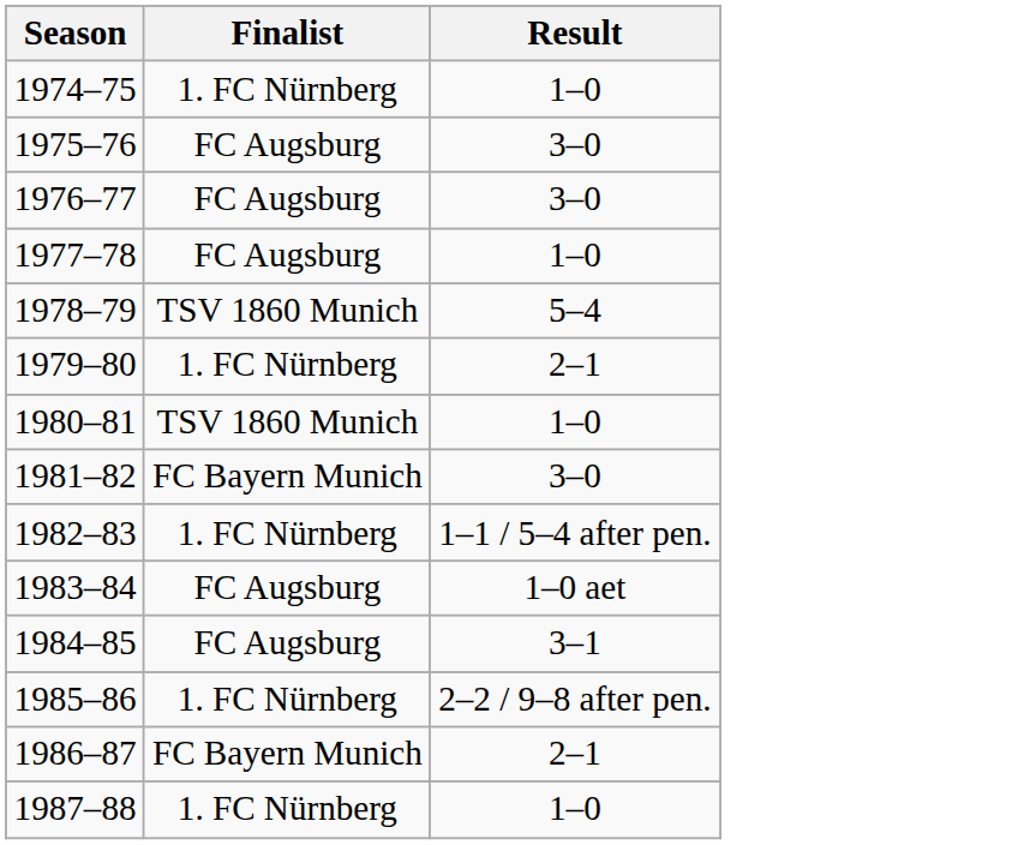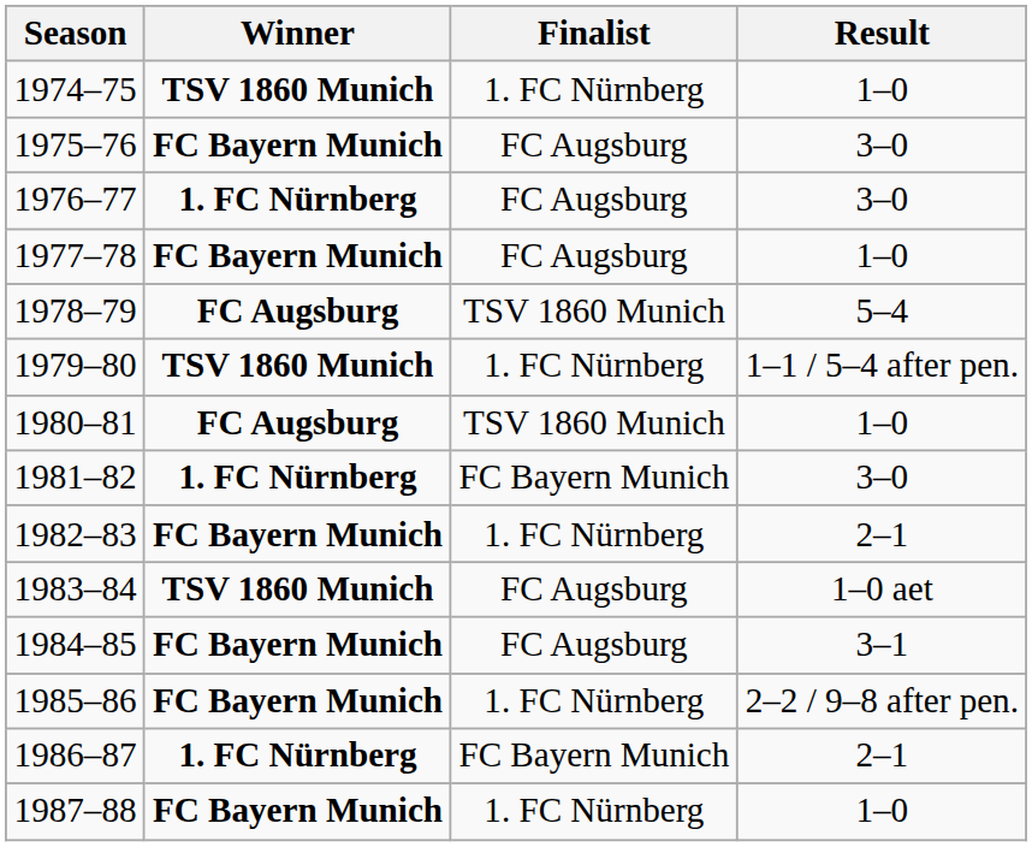 <table class="wikitable">
 <tr>
 <th>Season</th>
+<th>Winner</th>
 <th>Finalist</th>
 <th>Result</th>
 </tr>
 <tr align="center">
 <td>1974–75</td>
+<td><strong>TSV 1860 Munich</strong></td>
 <td>1. FC Nürnberg</td>
 <td>1–0</td>
 </tr>
 <tr align="center">
 <td>1975–76</td>
+<td><strong>FC Bayern Munich</strong></td>
 <td>FC Augsburg</td>
 <td>3–0</td>
 </tr>
 <tr align="center">
 <td>1976–77</td>
+<td><strong>1. FC Nürnberg</strong></td>
 <td>FC Augsburg</td>
 <td>3–0</td>
 </tr>
 <tr align="center">
 <td>1977–78</td>
+<td><strong>FC Bayern Munich</strong></td>
 <td>FC Augsburg</td>
 <td>1–0</td>
 </tr>
 <tr align="center">
 <td>1978–79</td>
+<td><strong>FC Augsburg</strong></td>
 <td>TSV 1860 Munich</td>
 <td>5–4</td>
 </tr>
 <tr align="center">
 <td>1979–80</td>
+<td><strong>TSV 1860 Munich</strong></td>
 <td>1. FC Nürnberg</td>
-<td>2–1</td>
+<td>1–1 / 5–4 after pen.</td>
 </tr>
 <tr align="center">
 <td>1980–81</td>
+<td><strong>FC Augsburg</strong></td>
 <td>TSV 1860 Munich</td>
 <td>1–0</td>
 </tr>
 <tr align="center">
 <td>1981–82</td>
+<td><strong>1. FC Nürnberg</strong></td>
 <td>FC Bayern Munich</td>
 <td>3–0</td>
 </tr>
 <tr align="center">
 <td>1982–83</td>
+<td><strong>FC Bayern Munich</strong></td>
 <td>1. FC Nürnberg</td>
-<td>1–1 / 5–4 after pen.</td>
+<td>2–1</td>
 </tr>
 <tr align="center">
 <td>1983–84</td>
+<td><strong>TSV 1860 Munich</strong></td>
 <td>FC Augsburg</td>
 <td>1–0 aet</td>
 </tr>
 <tr align="center">
 <td>1984–85</td>
+<td><strong>FC Bayern Munich</strong></td>
 <td>FC Augsburg</td>
 <td>3–1</td>
 </tr>
 <tr align="center">
 <td>1985–86</td>
+<td><strong>FC Bayern Munich</strong></td>
 <td>1. FC Nürnberg</td>
 <td>2–2 / 9–8 after pen.</td>
 </tr>
 <tr align="center">
 <td>1986–87</td>
+<td><strong>1. FC Nürnberg</strong></td>
 <td>FC Bayern Munich</td>
 <td>2–1</td>
 </tr>
 <tr align="center">
 <td>1987–88</td>
+<td><strong>FC Bayern Munich</strong></td>
 <td>1. FC Nürnberg</td>
 <td>1–0</td>
 </tr>
 </table>
